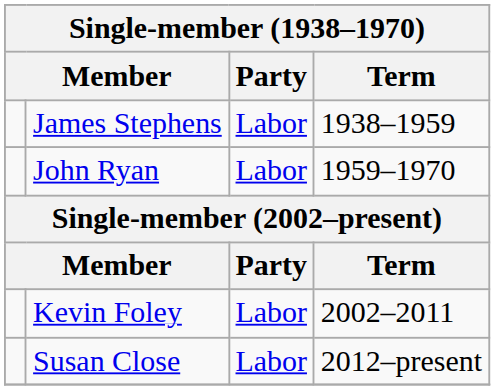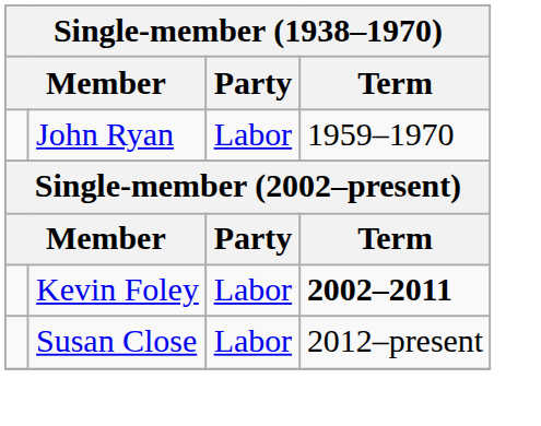 <table class="wikitable">
 <tr>
 <th colspan=4>Single-member (1938–1970)</th>
 </tr>
 <tr>
 <th colspan="2">Member</th>
 <th>Party</th>
 <th>Term</th>
-</tr>
-<tr>
-<td> </td>
-<td><a href='#'>James Stephens</a></td>
-<td><a href='#'>Labor</a></td>
-<td>1938–1959</td>
 </tr>
 <tr>
 <td> </td>
 <td><a href='#'>John Ryan</a></td>
 <td><a href='#'>Labor</a></td>
 <td>1959–1970</td>
 </tr>
 <tr>
 <th colspan=4>Single-member (2002–present)</th>
 </tr>
 <tr>
 <th colspan="2">Member</th>
 <th>Party</th>
 <th>Term</th>
 </tr>
 <tr>
 <td> </td>
 <td><a href='#'>Kevin Foley</a></td>
 <td><a href='#'>Labor</a></td>
-<td>2002–2011</td>
+<td><strong>2002–2011</strong></td>
 </tr>
 <tr>
 <td> </td>
 <td><a href='#'>Susan Close</a></td>
 <td><a href='#'>Labor</a></td>
 <td>2012–present</td>
 </tr>
 <tr>
 </tr>
 </table>
